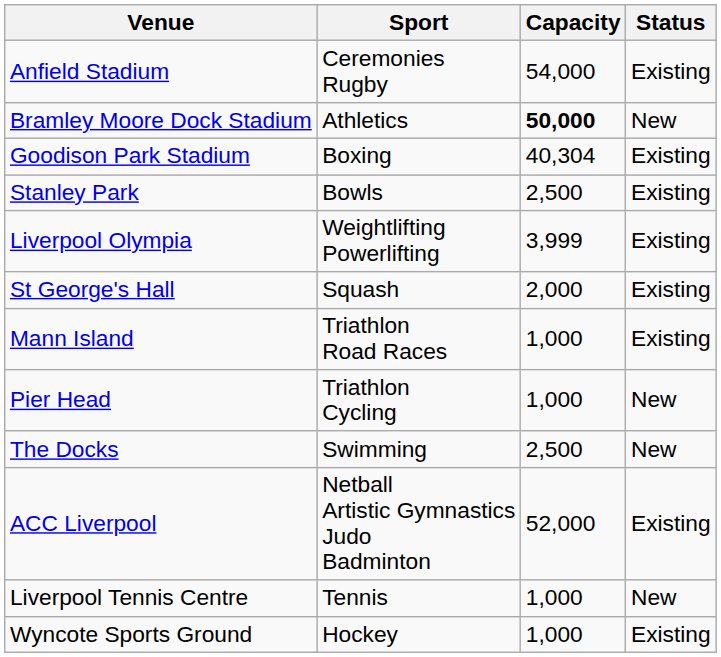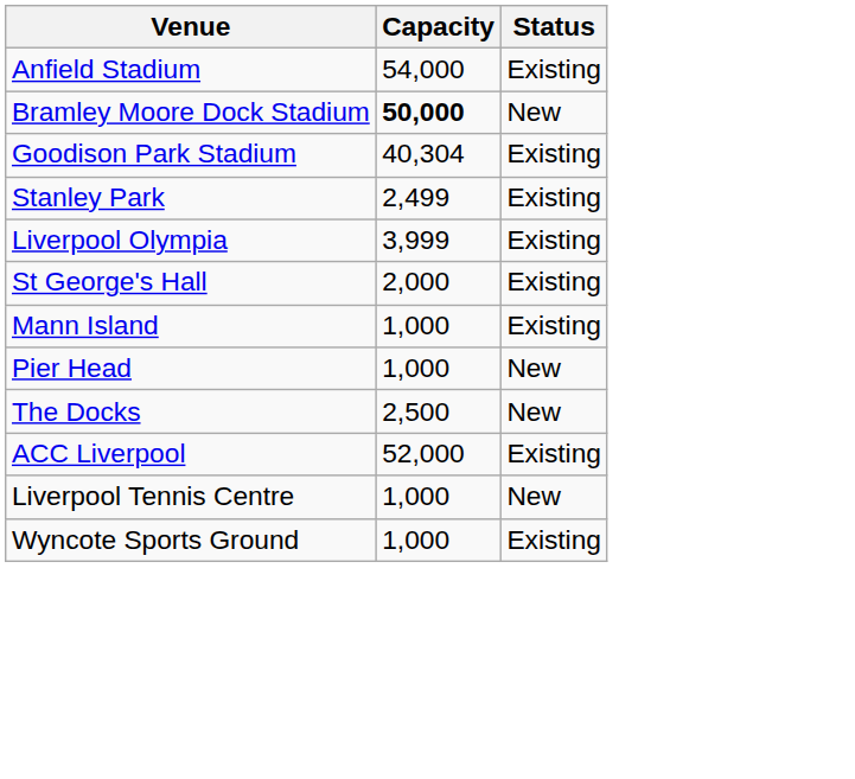 <table class="wikitable">
 <tr>
 <th><strong>Venue</strong></th>
-<th><strong>Sport</strong></th>
 <th>Capacity</th>
 <th>Status</th>
 </tr>
 <tr>
 <td><a href='#'>Anfield Stadium</a></td>
-<td>Ceremonies<br>Rugby</td>
 <td>54,000</td>
 <td>Existing</td>
 </tr>
 <tr>
 <td><a href='#'>Bramley Moore Dock Stadium</a></td>
-<td>Athletics</td>
 <td><strong>50,000</strong></td>
 <td>New</td>
 </tr>
 <tr>
 <td><a href='#'>Goodison Park Stadium</a></td>
-<td>Boxing</td>
 <td>40,304</td>
 <td>Existing</td>
 </tr>
 <tr>
 <td><a href='#'>Stanley Park</a></td>
-<td>Bowls</td>
-<td>2,500</td>
+<td>2,499</td>
 <td>Existing</td>
 </tr>
 <tr>
 <td><a href='#'>Liverpool Olympia</a></td>
-<td>Weightlifting<br>Powerlifting</td>
 <td>3,999</td>
 <td>Existing</td>
 </tr>
 <tr>
 <td><a href='#'>St George's Hall</a></td>
-<td>Squash</td>
 <td>2,000</td>
 <td>Existing</td>
 </tr>
 <tr>
 <td><a href='#'>Mann Island</a></td>
-<td>Triathlon<br>Road Races</td>
 <td>1,000</td>
 <td>Existing</td>
 </tr>
 <tr>
 <td><a href='#'>Pier Head</a></td>
-<td>Triathlon<br>Cycling</td>
 <td>1,000</td>
 <td>New</td>
 </tr>
 <tr>
 <td><a href='#'>The Docks</a></td>
-<td>Swimming</td>
 <td>2,500</td>
 <td>New</td>
 </tr>
 <tr>
 <td><a href='#'>ACC Liverpool</a></td>
-<td>Netball<br>Artistic Gymnastics<br>Judo<br>Badminton</td>
 <td>52,000</td>
 <td>Existing</td>
 </tr>
 <tr>
 <td>Liverpool Tennis Centre</td>
-<td>Tennis</td>
 <td>1,000</td>
 <td>New</td>
 </tr>
 <tr>
 <td>Wyncote Sports Ground</td>
-<td>Hockey</td>
 <td>1,000</td>
 <td>Existing</td>
 </tr>
 </table>
